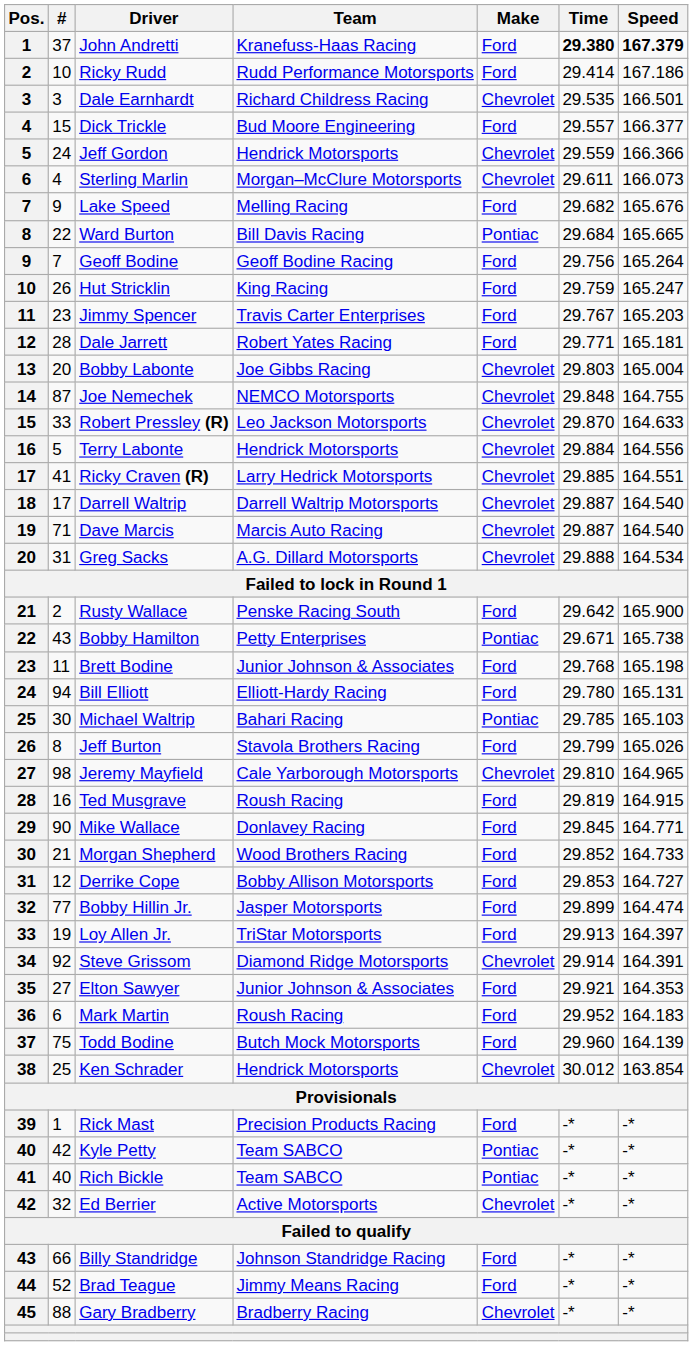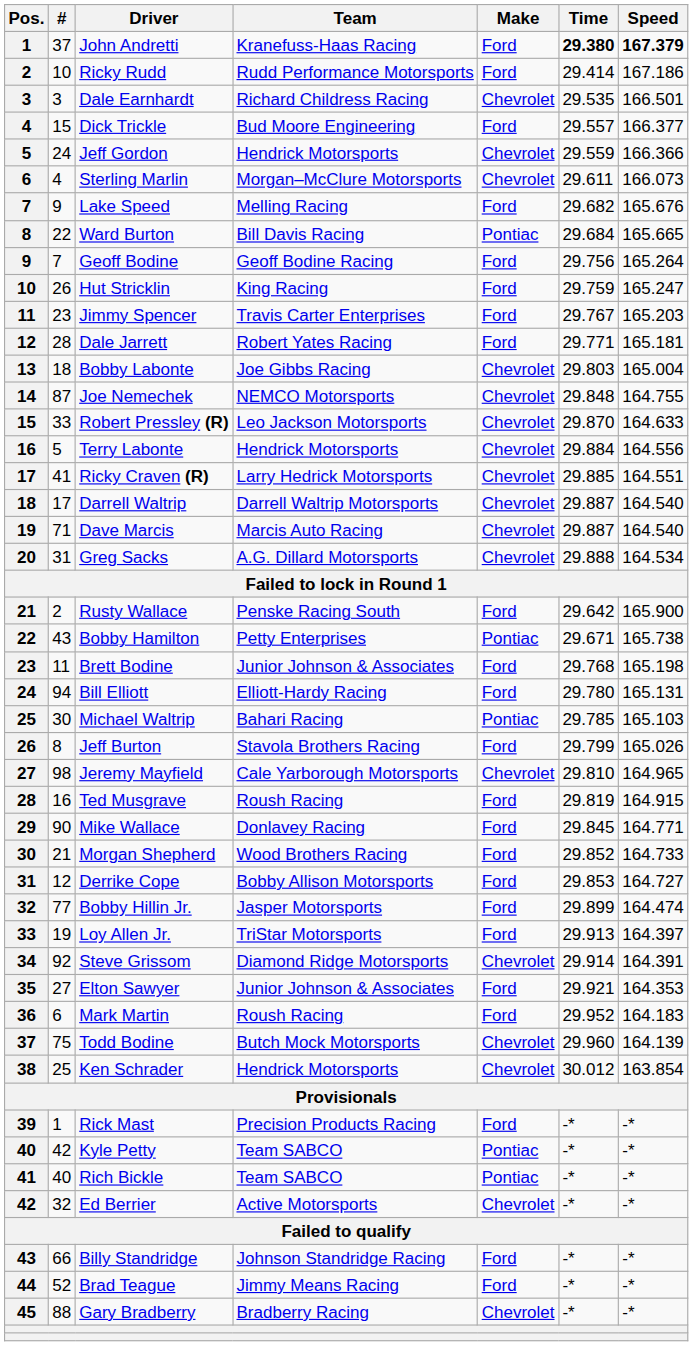 <table class="wikitable" style="font-size:95%">
 <tr>
 <th>Pos.</th>
 <th>#</th>
 <th>Driver</th>
 <th>Team</th>
 <th>Make</th>
 <th>Time</th>
 <th>Speed</th>
 </tr>
 <tr>
 <th>1</th>
 <td>37</td>
 <td><a href='#'>John Andretti</a></td>
 <td><a href='#'>Kranefuss-Haas Racing</a></td>
 <td><a href='#'>Ford</a></td>
 <td><strong>29.380</strong></td>
 <td><strong>167.379</strong></td>
 </tr>
 <tr>
 <th>2</th>
 <td>10</td>
 <td><a href='#'>Ricky Rudd</a></td>
 <td><a href='#'>Rudd Performance Motorsports</a></td>
 <td><a href='#'>Ford</a></td>
 <td>29.414</td>
 <td>167.186</td>
 </tr>
 <tr>
 <th>3</th>
 <td>3</td>
 <td><a href='#'>Dale Earnhardt</a></td>
 <td><a href='#'>Richard Childress Racing</a></td>
 <td><a href='#'>Chevrolet</a></td>
 <td>29.535</td>
 <td>166.501</td>
 </tr>
 <tr>
 <th>4</th>
 <td>15</td>
 <td><a href='#'>Dick Trickle</a></td>
 <td><a href='#'>Bud Moore Engineering</a></td>
 <td><a href='#'>Ford</a></td>
 <td>29.557</td>
 <td>166.377</td>
 </tr>
 <tr>
 <th>5</th>
 <td>24</td>
 <td><a href='#'>Jeff Gordon</a></td>
 <td><a href='#'>Hendrick Motorsports</a></td>
 <td><a href='#'>Chevrolet</a></td>
 <td>29.559</td>
 <td>166.366</td>
 </tr>
 <tr>
 <th>6</th>
 <td>4</td>
 <td><a href='#'>Sterling Marlin</a></td>
 <td><a href='#'>Morgan–McClure Motorsports</a></td>
 <td><a href='#'>Chevrolet</a></td>
 <td>29.611</td>
 <td>166.073</td>
 </tr>
 <tr>
 <th>7</th>
 <td>9</td>
 <td><a href='#'>Lake Speed</a></td>
 <td><a href='#'>Melling Racing</a></td>
 <td><a href='#'>Ford</a></td>
 <td>29.682</td>
 <td>165.676</td>
 </tr>
 <tr>
 <th>8</th>
 <td>22</td>
 <td><a href='#'>Ward Burton</a></td>
 <td><a href='#'>Bill Davis Racing</a></td>
 <td><a href='#'>Pontiac</a></td>
 <td>29.684</td>
 <td>165.665</td>
 </tr>
 <tr>
 <th>9</th>
 <td>7</td>
 <td><a href='#'>Geoff Bodine</a></td>
 <td><a href='#'>Geoff Bodine Racing</a></td>
 <td><a href='#'>Ford</a></td>
 <td>29.756</td>
 <td>165.264</td>
 </tr>
 <tr>
 <th>10</th>
 <td>26</td>
 <td><a href='#'>Hut Stricklin</a></td>
 <td><a href='#'>King Racing</a></td>
 <td><a href='#'>Ford</a></td>
 <td>29.759</td>
 <td>165.247</td>
 </tr>
 <tr>
 <th>11</th>
 <td>23</td>
 <td><a href='#'>Jimmy Spencer</a></td>
 <td><a href='#'>Travis Carter Enterprises</a></td>
 <td><a href='#'>Ford</a></td>
 <td>29.767</td>
 <td>165.203</td>
 </tr>
 <tr>
 <th>12</th>
 <td>28</td>
 <td><a href='#'>Dale Jarrett</a></td>
 <td><a href='#'>Robert Yates Racing</a></td>
 <td><a href='#'>Ford</a></td>
 <td>29.771</td>
 <td>165.181</td>
 </tr>
 <tr>
 <th>13</th>
-<td>20</td>
+<td>18</td>
 <td><a href='#'>Bobby Labonte</a></td>
 <td><a href='#'>Joe Gibbs Racing</a></td>
 <td><a href='#'>Chevrolet</a></td>
 <td>29.803</td>
 <td>165.004</td>
 </tr>
 <tr>
 <th>14</th>
 <td>87</td>
 <td><a href='#'>Joe Nemechek</a></td>
 <td><a href='#'>NEMCO Motorsports</a></td>
 <td><a href='#'>Chevrolet</a></td>
 <td>29.848</td>
 <td>164.755</td>
 </tr>
 <tr>
 <th>15</th>
 <td>33</td>
 <td><a href='#'>Robert Pressley</a> <strong>(R)</strong></td>
 <td><a href='#'>Leo Jackson Motorsports</a></td>
 <td><a href='#'>Chevrolet</a></td>
 <td>29.870</td>
 <td>164.633</td>
 </tr>
 <tr>
 <th>16</th>
 <td>5</td>
 <td><a href='#'>Terry Labonte</a></td>
 <td><a href='#'>Hendrick Motorsports</a></td>
 <td><a href='#'>Chevrolet</a></td>
 <td>29.884</td>
 <td>164.556</td>
 </tr>
 <tr>
 <th>17</th>
 <td>41</td>
 <td><a href='#'>Ricky Craven</a> <strong>(R)</strong></td>
 <td><a href='#'>Larry Hedrick Motorsports</a></td>
 <td><a href='#'>Chevrolet</a></td>
 <td>29.885</td>
 <td>164.551</td>
 </tr>
 <tr>
 <th>18</th>
 <td>17</td>
 <td><a href='#'>Darrell Waltrip</a></td>
 <td><a href='#'>Darrell Waltrip Motorsports</a></td>
 <td><a href='#'>Chevrolet</a></td>
 <td>29.887</td>
 <td>164.540</td>
 </tr>
 <tr>
 <th>19</th>
 <td>71</td>
 <td><a href='#'>Dave Marcis</a></td>
 <td><a href='#'>Marcis Auto Racing</a></td>
 <td><a href='#'>Chevrolet</a></td>
 <td>29.887</td>
 <td>164.540</td>
 </tr>
 <tr>
 <th>20</th>
 <td>31</td>
 <td><a href='#'>Greg Sacks</a></td>
 <td><a href='#'>A.G. Dillard Motorsports</a></td>
 <td><a href='#'>Chevrolet</a></td>
 <td>29.888</td>
 <td>164.534</td>
 </tr>
 <tr>
 <th colspan="7">Failed to lock in Round 1</th>
 </tr>
 <tr>
 <th>21</th>
 <td>2</td>
 <td><a href='#'>Rusty Wallace</a></td>
 <td><a href='#'>Penske Racing South</a></td>
 <td><a href='#'>Ford</a></td>
 <td>29.642</td>
 <td>165.900</td>
 </tr>
 <tr>
 <th>22</th>
 <td>43</td>
 <td><a href='#'>Bobby Hamilton</a></td>
 <td><a href='#'>Petty Enterprises</a></td>
 <td><a href='#'>Pontiac</a></td>
 <td>29.671</td>
 <td>165.738</td>
 </tr>
 <tr>
 <th>23</th>
 <td>11</td>
 <td><a href='#'>Brett Bodine</a></td>
 <td><a href='#'>Junior Johnson & Associates</a></td>
 <td><a href='#'>Ford</a></td>
 <td>29.768</td>
 <td>165.198</td>
 </tr>
 <tr>
 <th>24</th>
 <td>94</td>
 <td><a href='#'>Bill Elliott</a></td>
 <td><a href='#'>Elliott-Hardy Racing</a></td>
 <td><a href='#'>Ford</a></td>
 <td>29.780</td>
 <td>165.131</td>
 </tr>
 <tr>
 <th>25</th>
 <td>30</td>
 <td><a href='#'>Michael Waltrip</a></td>
 <td><a href='#'>Bahari Racing</a></td>
 <td><a href='#'>Pontiac</a></td>
 <td>29.785</td>
 <td>165.103</td>
 </tr>
 <tr>
 <th>26</th>
 <td>8</td>
 <td><a href='#'>Jeff Burton</a></td>
 <td><a href='#'>Stavola Brothers Racing</a></td>
 <td><a href='#'>Ford</a></td>
 <td>29.799</td>
 <td>165.026</td>
 </tr>
 <tr>
 <th>27</th>
 <td>98</td>
 <td><a href='#'>Jeremy Mayfield</a></td>
 <td><a href='#'>Cale Yarborough Motorsports</a></td>
 <td><a href='#'>Chevrolet</a></td>
 <td>29.810</td>
 <td>164.965</td>
 </tr>
 <tr>
 <th>28</th>
 <td>16</td>
 <td><a href='#'>Ted Musgrave</a></td>
 <td><a href='#'>Roush Racing</a></td>
 <td><a href='#'>Ford</a></td>
 <td>29.819</td>
 <td>164.915</td>
 </tr>
 <tr>
 <th>29</th>
 <td>90</td>
 <td><a href='#'>Mike Wallace</a></td>
 <td><a href='#'>Donlavey Racing</a></td>
 <td><a href='#'>Ford</a></td>
 <td>29.845</td>
 <td>164.771</td>
 </tr>
 <tr>
 <th>30</th>
 <td>21</td>
 <td><a href='#'>Morgan Shepherd</a></td>
 <td><a href='#'>Wood Brothers Racing</a></td>
 <td><a href='#'>Ford</a></td>
 <td>29.852</td>
 <td>164.733</td>
 </tr>
 <tr>
 <th>31</th>
 <td>12</td>
 <td><a href='#'>Derrike Cope</a></td>
 <td><a href='#'>Bobby Allison Motorsports</a></td>
 <td><a href='#'>Ford</a></td>
 <td>29.853</td>
 <td>164.727</td>
 </tr>
 <tr>
 <th>32</th>
 <td>77</td>
 <td><a href='#'>Bobby Hillin Jr.</a></td>
 <td><a href='#'>Jasper Motorsports</a></td>
 <td><a href='#'>Ford</a></td>
 <td>29.899</td>
 <td>164.474</td>
 </tr>
 <tr>
 <th>33</th>
 <td>19</td>
 <td><a href='#'>Loy Allen Jr.</a></td>
 <td><a href='#'>TriStar Motorsports</a></td>
 <td><a href='#'>Ford</a></td>
 <td>29.913</td>
 <td>164.397</td>
 </tr>
 <tr>
 <th>34</th>
 <td>92</td>
 <td><a href='#'>Steve Grissom</a></td>
 <td><a href='#'>Diamond Ridge Motorsports</a></td>
 <td><a href='#'>Chevrolet</a></td>
 <td>29.914</td>
 <td>164.391</td>
 </tr>
 <tr>
 <th>35</th>
 <td>27</td>
 <td><a href='#'>Elton Sawyer</a></td>
 <td><a href='#'>Junior Johnson & Associates</a></td>
 <td><a href='#'>Ford</a></td>
 <td>29.921</td>
 <td>164.353</td>
 </tr>
 <tr>
 <th>36</th>
 <td>6</td>
 <td><a href='#'>Mark Martin</a></td>
 <td><a href='#'>Roush Racing</a></td>
 <td><a href='#'>Ford</a></td>
 <td>29.952</td>
 <td>164.183</td>
 </tr>
 <tr>
 <th>37</th>
 <td>75</td>
 <td><a href='#'>Todd Bodine</a></td>
 <td><a href='#'>Butch Mock Motorsports</a></td>
-<td><a href='#'>Ford</a></td>
+<td><a href='#'>Chevrolet</a></td>
 <td>29.960</td>
 <td>164.139</td>
 </tr>
 <tr>
 <th>38</th>
 <td>25</td>
 <td><a href='#'>Ken Schrader</a></td>
 <td><a href='#'>Hendrick Motorsports</a></td>
 <td><a href='#'>Chevrolet</a></td>
 <td>30.012</td>
 <td>163.854</td>
 </tr>
 <tr>
 <th colspan="7">Provisionals</th>
 </tr>
 <tr>
 <th>39</th>
 <td>1</td>
 <td><a href='#'>Rick Mast</a></td>
 <td><a href='#'>Precision Products Racing</a></td>
 <td><a href='#'>Ford</a></td>
 <td>-*</td>
 <td>-*</td>
 </tr>
 <tr>
 <th>40</th>
 <td>42</td>
 <td><a href='#'>Kyle Petty</a></td>
 <td><a href='#'>Team SABCO</a></td>
 <td><a href='#'>Pontiac</a></td>
 <td>-*</td>
 <td>-*</td>
 </tr>
 <tr>
 <th>41</th>
 <td>40</td>
 <td><a href='#'>Rich Bickle</a></td>
 <td><a href='#'>Team SABCO</a></td>
 <td><a href='#'>Pontiac</a></td>
 <td>-*</td>
 <td>-*</td>
 </tr>
 <tr>
 <th>42</th>
 <td>32</td>
 <td><a href='#'>Ed Berrier</a></td>
 <td><a href='#'>Active Motorsports</a></td>
 <td><a href='#'>Chevrolet</a></td>
 <td>-*</td>
 <td>-*</td>
 </tr>
 <tr>
 <th colspan="7">Failed to qualify</th>
 </tr>
 <tr>
 <th>43</th>
 <td>66</td>
 <td><a href='#'>Billy Standridge</a></td>
 <td><a href='#'>Johnson Standridge Racing</a></td>
 <td><a href='#'>Ford</a></td>
 <td>-*</td>
 <td>-*</td>
 </tr>
 <tr>
 <th>44</th>
 <td>52</td>
 <td><a href='#'>Brad Teague</a></td>
 <td><a href='#'>Jimmy Means Racing</a></td>
 <td><a href='#'>Ford</a></td>
 <td>-*</td>
 <td>-*</td>
 </tr>
 <tr>
 <th>45</th>
 <td>88</td>
 <td><a href='#'>Gary Bradberry</a></td>
 <td><a href='#'>Bradberry Racing</a></td>
 <td><a href='#'>Chevrolet</a></td>
 <td>-*</td>
 <td>-*</td>
 </tr>
 <tr>
 <th colspan="7"></th>
 </tr>
 <tr>
 <th colspan="7"></th>
 </tr>
 </table>
